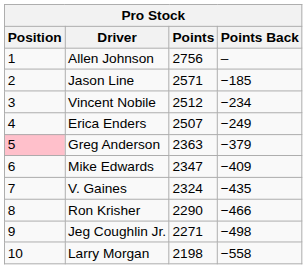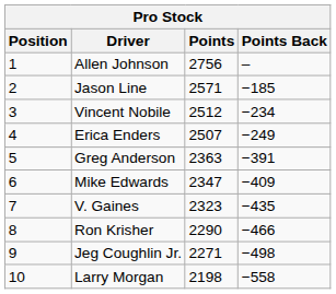 <table class="wikitable" style="font-size:90%;">
 <tr>
 <th colspan="4">Pro Stock</th>
 </tr>
 <tr>
 <th>Position</th>
 <th>Driver</th>
 <th>Points</th>
 <th>Points Back</th>
 </tr>
 <tr>
 <td>1</td>
 <td>Allen Johnson</td>
 <td>2756</td>
 <td>–</td>
 </tr>
 <tr>
 <td>2</td>
 <td>Jason Line</td>
 <td>2571</td>
 <td>−185</td>
 </tr>
 <tr>
 <td>3</td>
 <td>Vincent Nobile</td>
 <td>2512</td>
 <td>−234</td>
 </tr>
 <tr>
 <td>4</td>
 <td>Erica Enders</td>
 <td>2507</td>
 <td>−249</td>
 </tr>
 <tr>
-<td style="background: pink;">5</td>
+<td>5</td>
 <td>Greg Anderson</td>
 <td>2363</td>
-<td>−379</td>
+<td>−391</td>
 </tr>
 <tr>
 <td>6</td>
 <td>Mike Edwards</td>
 <td>2347</td>
 <td>−409</td>
 </tr>
 <tr>
 <td>7</td>
 <td>V. Gaines</td>
-<td>2324</td>
+<td>2323</td>
 <td>−435</td>
 </tr>
 <tr>
 <td>8</td>
 <td>Ron Krisher</td>
 <td>2290</td>
 <td>−466</td>
 </tr>
 <tr>
 <td>9</td>
 <td>Jeg Coughlin Jr.</td>
 <td>2271</td>
 <td>−498</td>
 </tr>
 <tr>
 <td>10</td>
 <td>Larry Morgan</td>
 <td>2198</td>
 <td>−558</td>
 </tr>
 </table>
